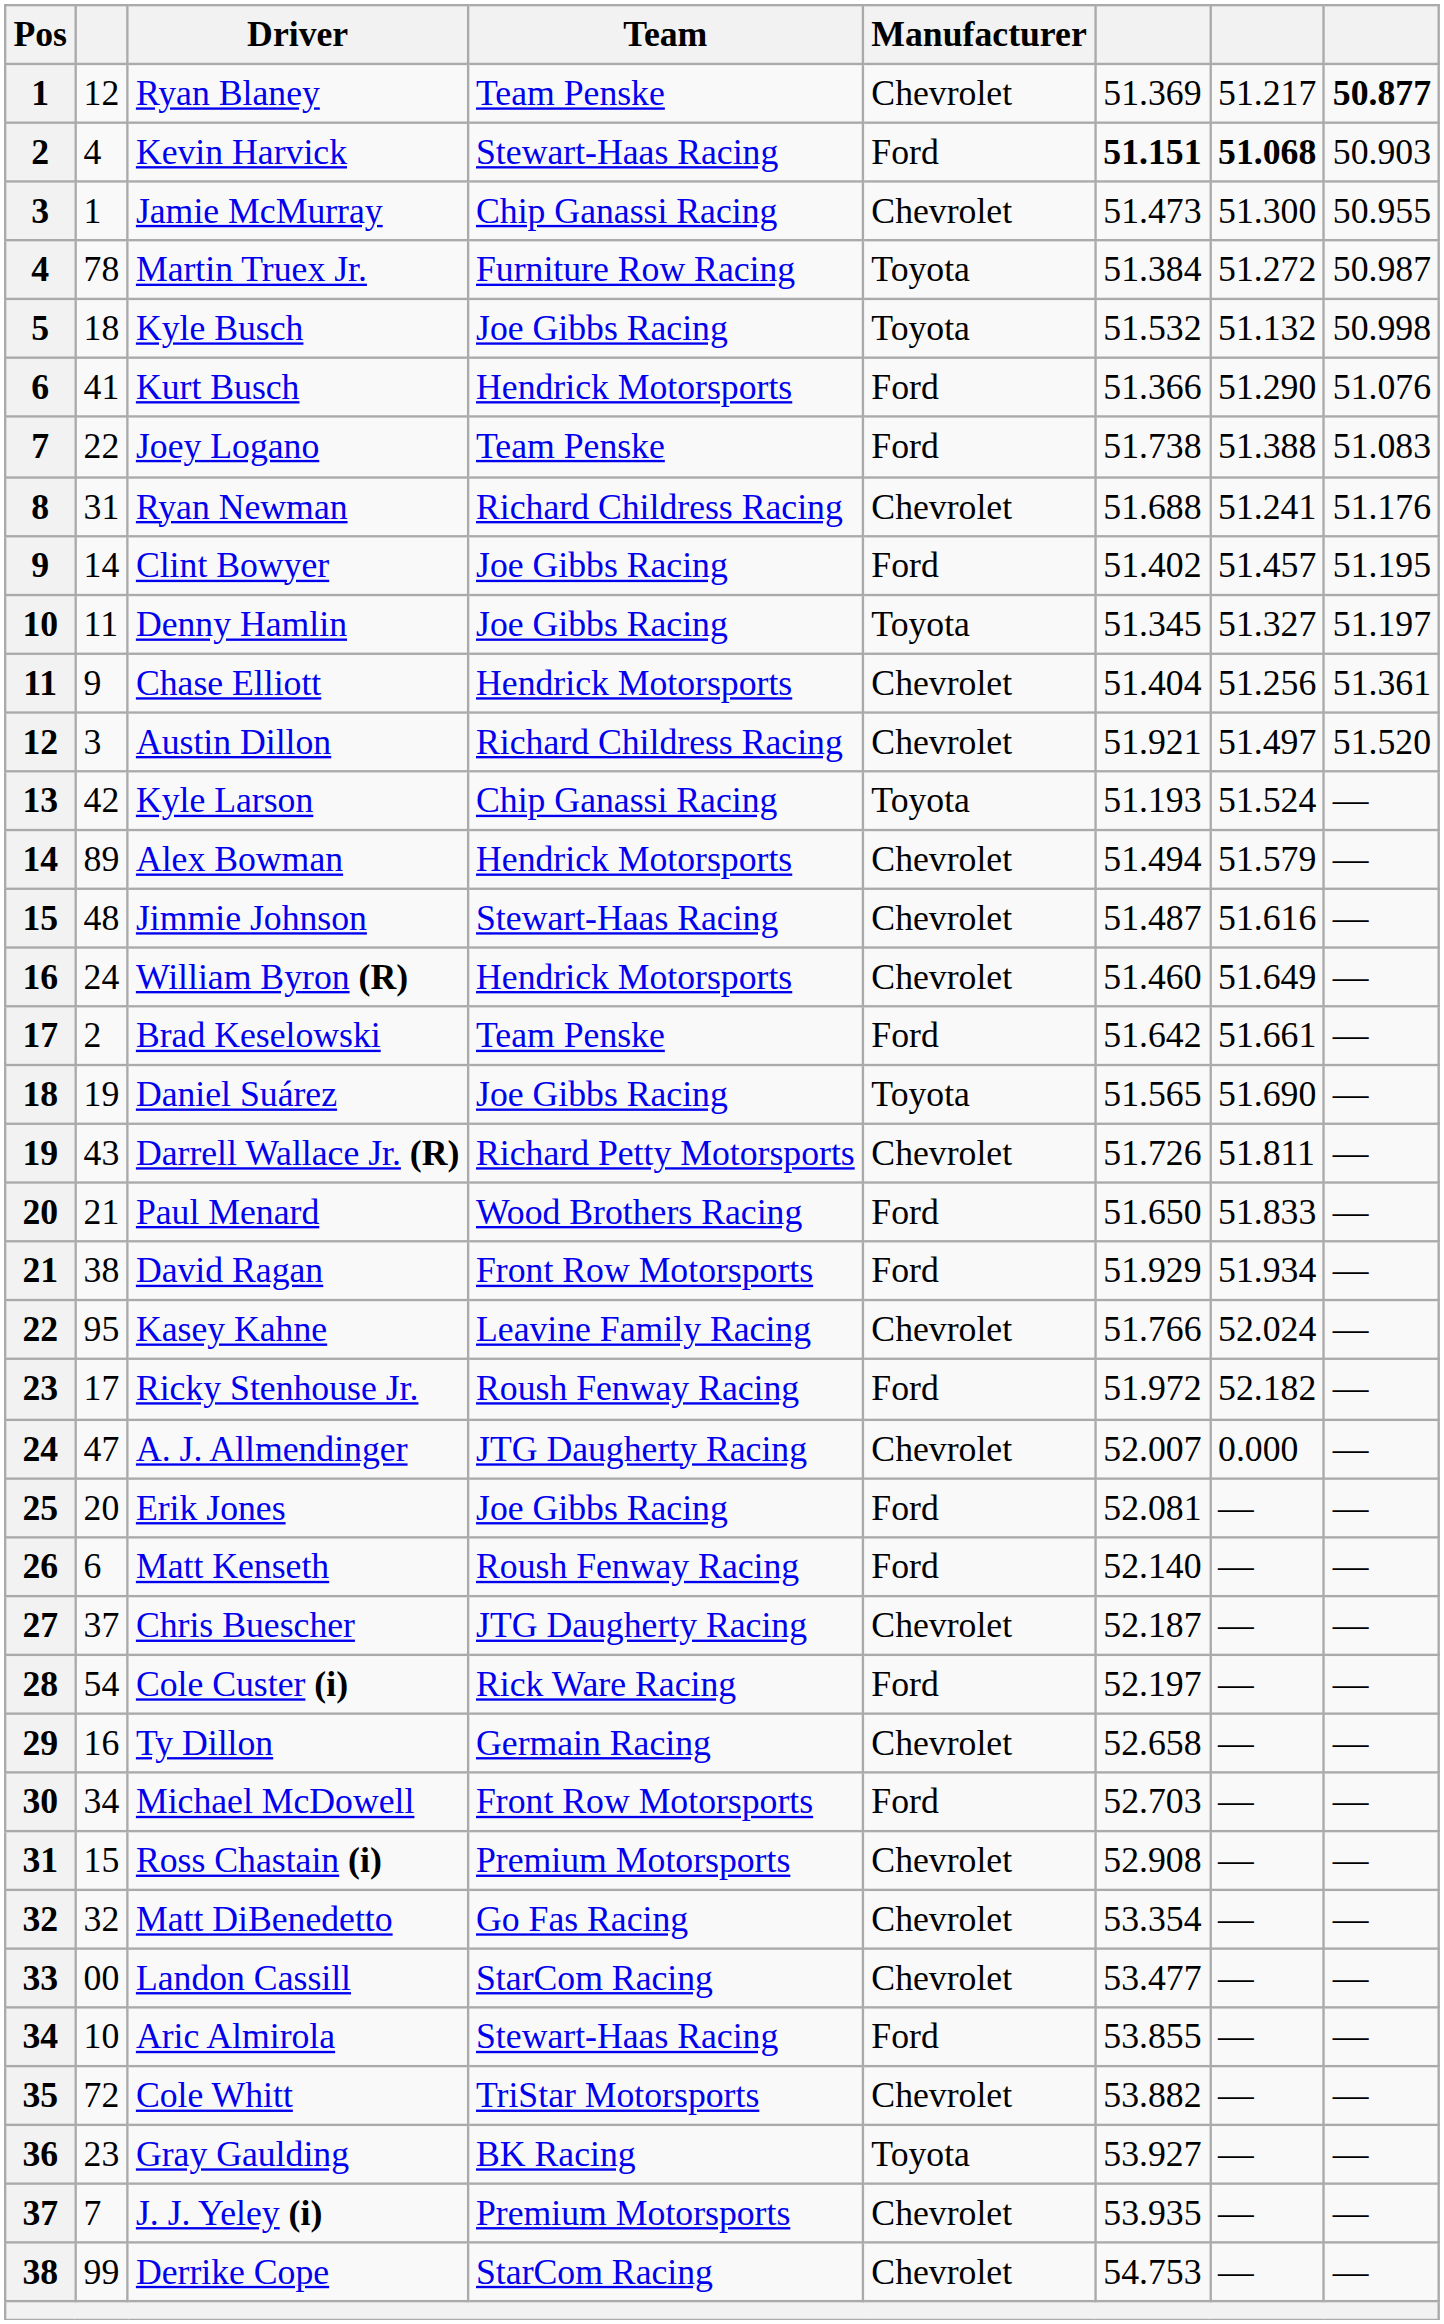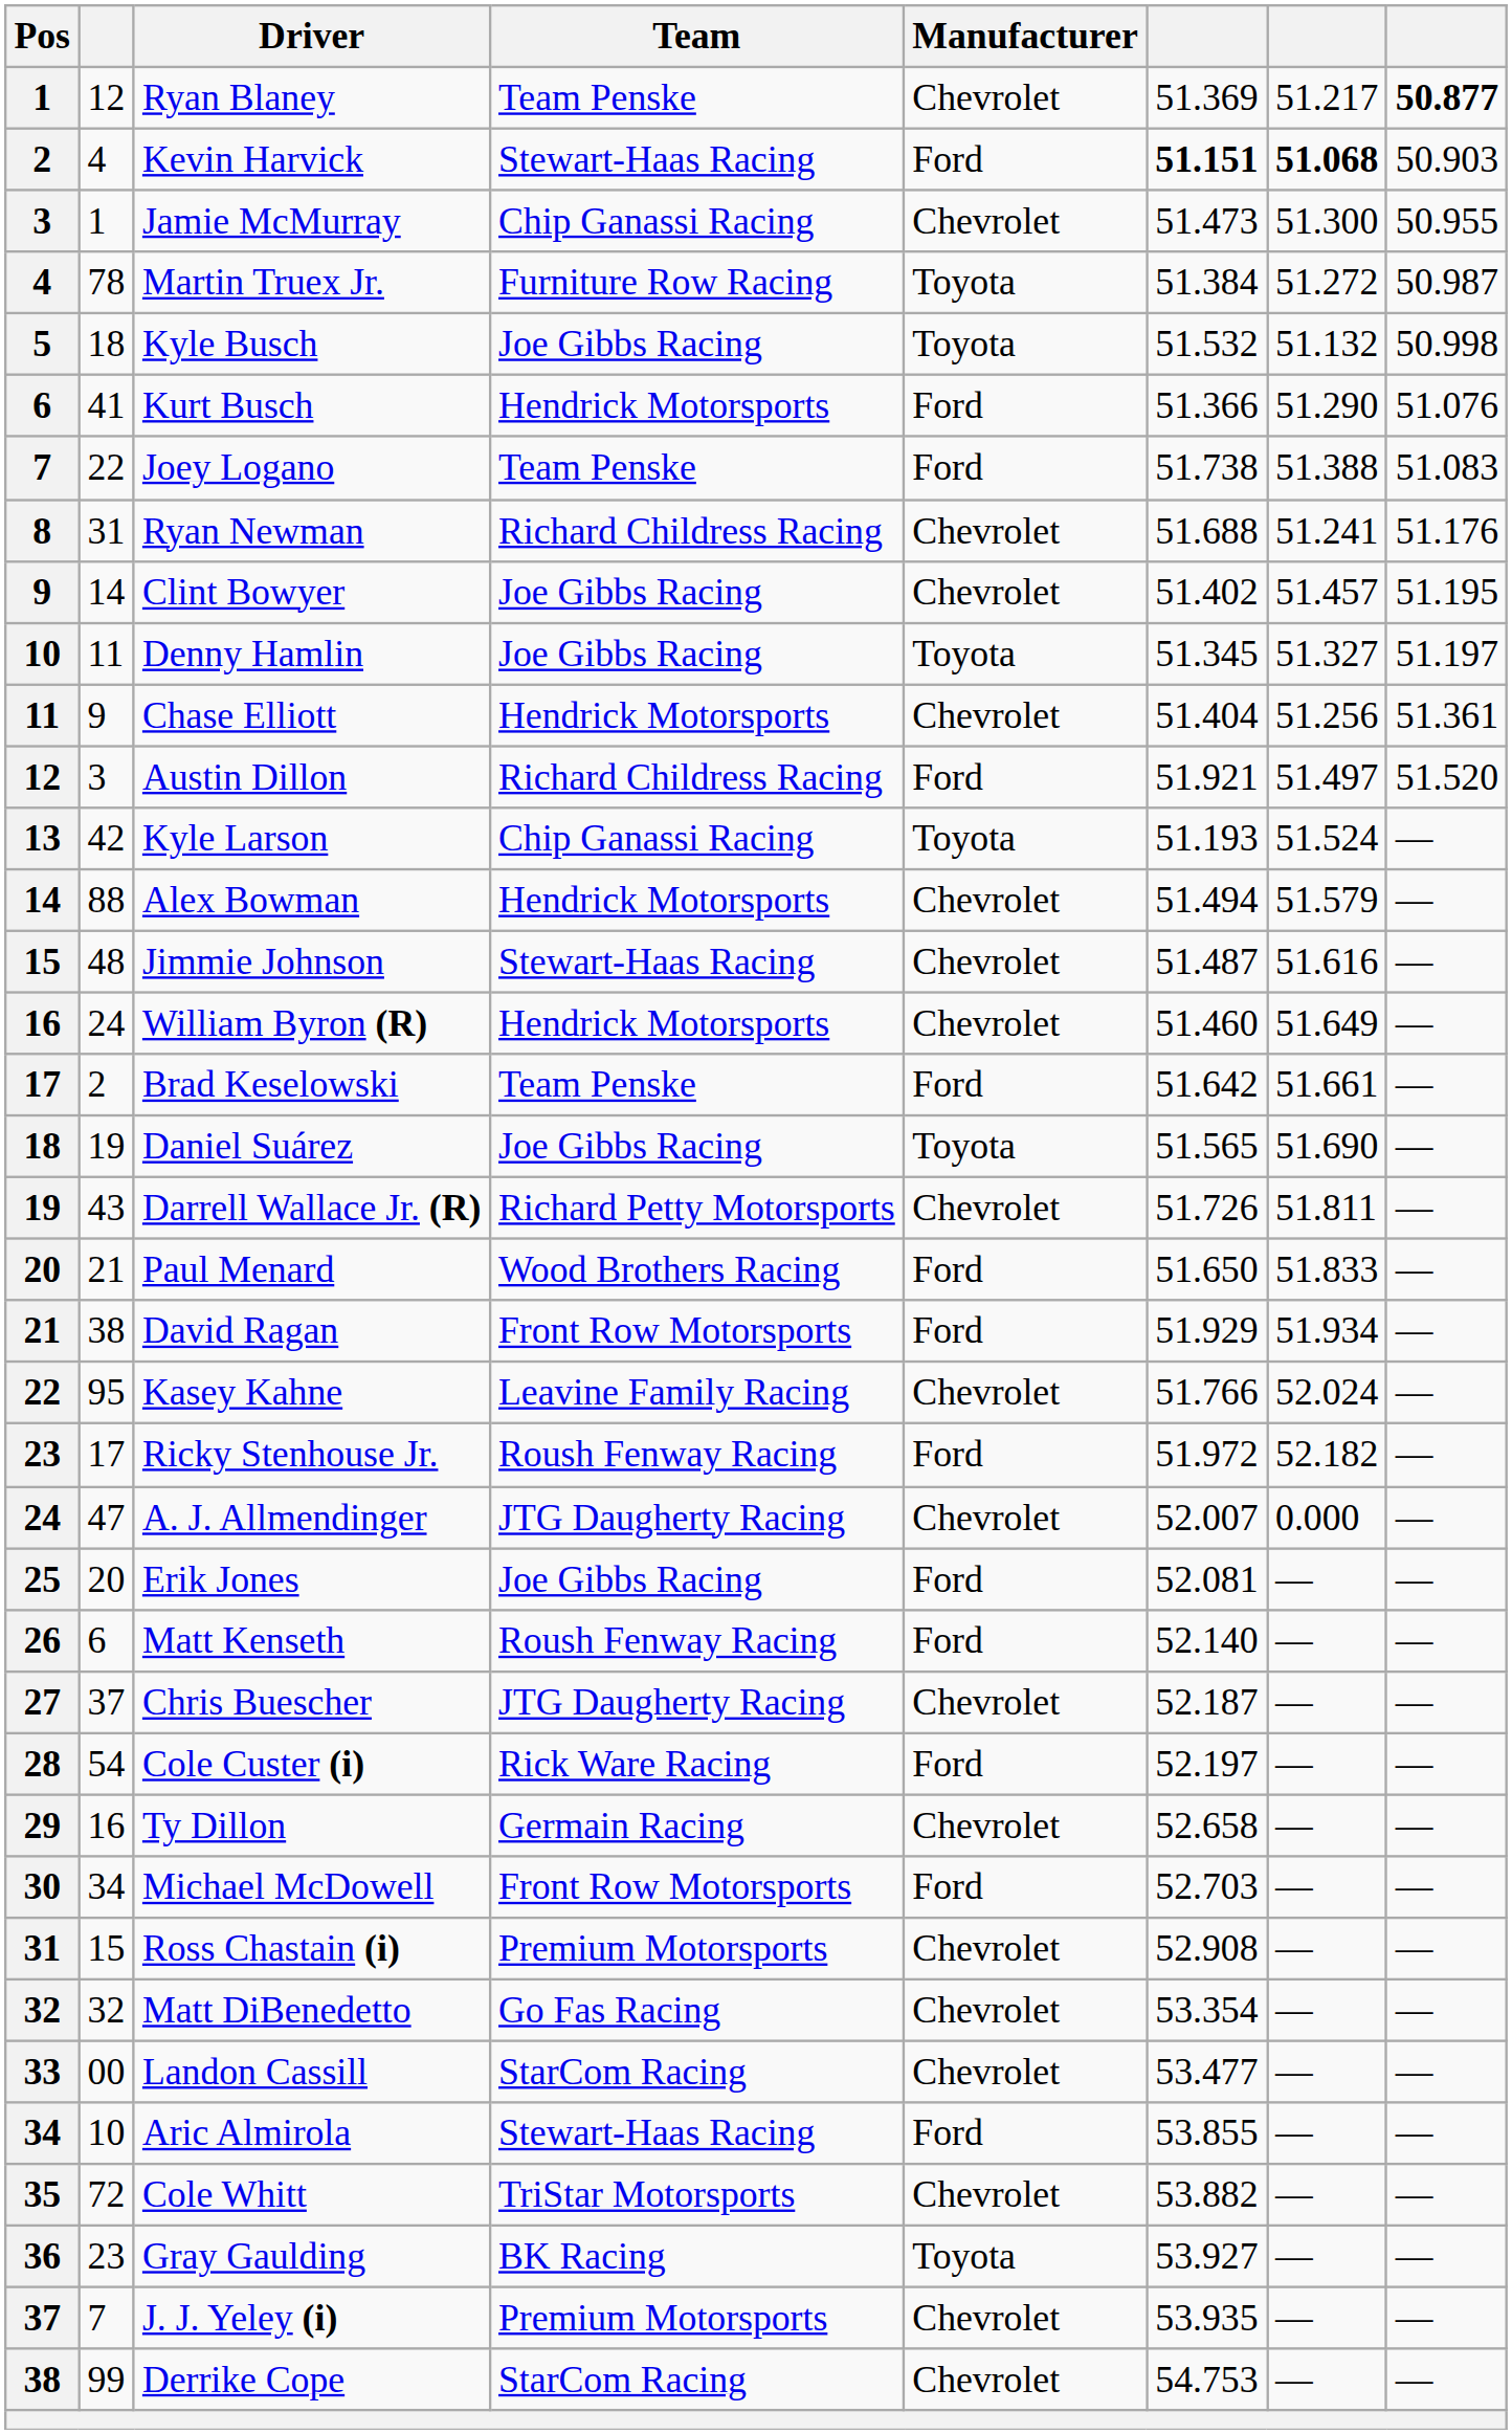 <table class="wikitable" style="font-size:95%">
 <tr>
 <th>Pos</th>
 <th></th>
 <th>Driver</th>
 <th>Team</th>
 <th>Manufacturer</th>
 <th></th>
 <th></th>
 <th></th>
 </tr>
 <tr>
 <th>1</th>
 <td>12</td>
 <td><a href='#'>Ryan Blaney</a></td>
 <td><a href='#'>Team Penske</a></td>
 <td>Chevrolet</td>
 <td>51.369</td>
 <td>51.217</td>
 <td><strong>50.877</strong></td>
 </tr>
 <tr>
 <th>2</th>
 <td>4</td>
 <td><a href='#'>Kevin Harvick</a></td>
 <td><a href='#'>Stewart-Haas Racing</a></td>
 <td>Ford</td>
 <td><strong>51.151</strong></td>
 <td><strong>51.068</strong></td>
 <td>50.903</td>
 </tr>
 <tr>
 <th>3</th>
 <td>1</td>
 <td><a href='#'>Jamie McMurray</a></td>
 <td><a href='#'>Chip Ganassi Racing</a></td>
 <td>Chevrolet</td>
 <td>51.473</td>
 <td>51.300</td>
 <td>50.955</td>
 </tr>
 <tr>
 <th>4</th>
 <td>78</td>
 <td><a href='#'>Martin Truex Jr.</a></td>
 <td><a href='#'>Furniture Row Racing</a></td>
 <td>Toyota</td>
 <td>51.384</td>
 <td>51.272</td>
 <td>50.987</td>
 </tr>
 <tr>
 <th>5</th>
 <td>18</td>
 <td><a href='#'>Kyle Busch</a></td>
 <td><a href='#'>Joe Gibbs Racing</a></td>
 <td>Toyota</td>
 <td>51.532</td>
 <td>51.132</td>
 <td>50.998</td>
 </tr>
 <tr>
 <th>6</th>
 <td>41</td>
 <td><a href='#'>Kurt Busch</a></td>
 <td><a href='#'>Hendrick Motorsports</a></td>
 <td>Ford</td>
 <td>51.366</td>
 <td>51.290</td>
 <td>51.076</td>
 </tr>
 <tr>
 <th>7</th>
 <td>22</td>
 <td><a href='#'>Joey Logano</a></td>
 <td><a href='#'>Team Penske</a></td>
 <td>Ford</td>
 <td>51.738</td>
 <td>51.388</td>
 <td>51.083</td>
 </tr>
 <tr>
 <th>8</th>
 <td>31</td>
 <td><a href='#'>Ryan Newman</a></td>
 <td><a href='#'>Richard Childress Racing</a></td>
 <td>Chevrolet</td>
 <td>51.688</td>
 <td>51.241</td>
 <td>51.176</td>
 </tr>
 <tr>
 <th>9</th>
 <td>14</td>
 <td><a href='#'>Clint Bowyer</a></td>
 <td><a href='#'>Joe Gibbs Racing</a></td>
-<td>Ford</td>
+<td>Chevrolet</td>
 <td>51.402</td>
 <td>51.457</td>
 <td>51.195</td>
 </tr>
 <tr>
 <th>10</th>
 <td>11</td>
 <td><a href='#'>Denny Hamlin</a></td>
 <td><a href='#'>Joe Gibbs Racing</a></td>
 <td>Toyota</td>
 <td>51.345</td>
 <td>51.327</td>
 <td>51.197</td>
 </tr>
 <tr>
 <th>11</th>
 <td>9</td>
 <td><a href='#'>Chase Elliott</a></td>
 <td><a href='#'>Hendrick Motorsports</a></td>
 <td>Chevrolet</td>
 <td>51.404</td>
 <td>51.256</td>
 <td>51.361</td>
 </tr>
 <tr>
 <th>12</th>
 <td>3</td>
 <td><a href='#'>Austin Dillon</a></td>
 <td><a href='#'>Richard Childress Racing</a></td>
-<td>Chevrolet</td>
+<td>Ford</td>
 <td>51.921</td>
 <td>51.497</td>
 <td>51.520</td>
 </tr>
 <tr>
 <th>13</th>
 <td>42</td>
 <td><a href='#'>Kyle Larson</a></td>
 <td><a href='#'>Chip Ganassi Racing</a></td>
 <td>Toyota</td>
 <td>51.193</td>
 <td>51.524</td>
 <td>—</td>
 </tr>
 <tr>
 <th>14</th>
-<td>89</td>
+<td>88</td>
 <td><a href='#'>Alex Bowman</a></td>
 <td><a href='#'>Hendrick Motorsports</a></td>
 <td>Chevrolet</td>
 <td>51.494</td>
 <td>51.579</td>
 <td>—</td>
 </tr>
 <tr>
 <th>15</th>
 <td>48</td>
 <td><a href='#'>Jimmie Johnson</a></td>
 <td><a href='#'>Stewart-Haas Racing</a></td>
 <td>Chevrolet</td>
 <td>51.487</td>
 <td>51.616</td>
 <td>—</td>
 </tr>
 <tr>
 <th>16</th>
 <td>24</td>
 <td><a href='#'>William Byron</a> <strong>(R)</strong></td>
 <td><a href='#'>Hendrick Motorsports</a></td>
 <td>Chevrolet</td>
 <td>51.460</td>
 <td>51.649</td>
 <td>—</td>
 </tr>
 <tr>
 <th>17</th>
 <td>2</td>
 <td><a href='#'>Brad Keselowski</a></td>
 <td><a href='#'>Team Penske</a></td>
 <td>Ford</td>
 <td>51.642</td>
 <td>51.661</td>
 <td>—</td>
 </tr>
 <tr>
 <th>18</th>
 <td>19</td>
 <td><a href='#'>Daniel Suárez</a></td>
 <td><a href='#'>Joe Gibbs Racing</a></td>
 <td>Toyota</td>
 <td>51.565</td>
 <td>51.690</td>
 <td>—</td>
 </tr>
 <tr>
 <th>19</th>
 <td>43</td>
 <td><a href='#'>Darrell Wallace Jr.</a> <strong>(R)</strong></td>
 <td><a href='#'>Richard Petty Motorsports</a></td>
 <td>Chevrolet</td>
 <td>51.726</td>
 <td>51.811</td>
 <td>—</td>
 </tr>
 <tr>
 <th>20</th>
 <td>21</td>
 <td><a href='#'>Paul Menard</a></td>
 <td><a href='#'>Wood Brothers Racing</a></td>
 <td>Ford</td>
 <td>51.650</td>
 <td>51.833</td>
 <td>—</td>
 </tr>
 <tr>
 <th>21</th>
 <td>38</td>
 <td><a href='#'>David Ragan</a></td>
 <td><a href='#'>Front Row Motorsports</a></td>
 <td>Ford</td>
 <td>51.929</td>
 <td>51.934</td>
 <td>—</td>
 </tr>
 <tr>
 <th>22</th>
 <td>95</td>
 <td><a href='#'>Kasey Kahne</a></td>
 <td><a href='#'>Leavine Family Racing</a></td>
 <td>Chevrolet</td>
 <td>51.766</td>
 <td>52.024</td>
 <td>—</td>
 </tr>
 <tr>
 <th>23</th>
 <td>17</td>
 <td><a href='#'>Ricky Stenhouse Jr.</a></td>
 <td><a href='#'>Roush Fenway Racing</a></td>
 <td>Ford</td>
 <td>51.972</td>
 <td>52.182</td>
 <td>—</td>
 </tr>
 <tr>
 <th>24</th>
 <td>47</td>
 <td><a href='#'>A. J. Allmendinger</a></td>
 <td><a href='#'>JTG Daugherty Racing</a></td>
 <td>Chevrolet</td>
 <td>52.007</td>
 <td>0.000</td>
 <td>—</td>
 </tr>
 <tr>
 <th>25</th>
 <td>20</td>
 <td><a href='#'>Erik Jones</a></td>
 <td><a href='#'>Joe Gibbs Racing</a></td>
 <td>Ford</td>
 <td>52.081</td>
 <td>—</td>
 <td>—</td>
 </tr>
 <tr>
 <th>26</th>
 <td>6</td>
 <td><a href='#'>Matt Kenseth</a></td>
 <td><a href='#'>Roush Fenway Racing</a></td>
 <td>Ford</td>
 <td>52.140</td>
 <td>—</td>
 <td>—</td>
 </tr>
 <tr>
 <th>27</th>
 <td>37</td>
 <td><a href='#'>Chris Buescher</a></td>
 <td><a href='#'>JTG Daugherty Racing</a></td>
 <td>Chevrolet</td>
 <td>52.187</td>
 <td>—</td>
 <td>—</td>
 </tr>
 <tr>
 <th>28</th>
 <td>54</td>
 <td><a href='#'>Cole Custer</a> <strong>(i)</strong></td>
 <td><a href='#'>Rick Ware Racing</a></td>
 <td>Ford</td>
 <td>52.197</td>
 <td>—</td>
 <td>—</td>
 </tr>
 <tr>
 <th>29</th>
 <td>16</td>
 <td><a href='#'>Ty Dillon</a></td>
 <td><a href='#'>Germain Racing</a></td>
 <td>Chevrolet</td>
 <td>52.658</td>
 <td>—</td>
 <td>—</td>
 </tr>
 <tr>
 <th>30</th>
 <td>34</td>
 <td><a href='#'>Michael McDowell</a></td>
 <td><a href='#'>Front Row Motorsports</a></td>
 <td>Ford</td>
 <td>52.703</td>
 <td>—</td>
 <td>—</td>
 </tr>
 <tr>
 <th>31</th>
 <td>15</td>
 <td><a href='#'>Ross Chastain</a> <strong>(i)</strong></td>
 <td><a href='#'>Premium Motorsports</a></td>
 <td>Chevrolet</td>
 <td>52.908</td>
 <td>—</td>
 <td>—</td>
 </tr>
 <tr>
 <th>32</th>
 <td>32</td>
 <td><a href='#'>Matt DiBenedetto</a></td>
 <td><a href='#'>Go Fas Racing</a></td>
 <td>Chevrolet</td>
 <td>53.354</td>
 <td>—</td>
 <td>—</td>
 </tr>
 <tr>
 <th>33</th>
 <td>00</td>
 <td><a href='#'>Landon Cassill</a></td>
 <td><a href='#'>StarCom Racing</a></td>
 <td>Chevrolet</td>
 <td>53.477</td>
 <td>—</td>
 <td>—</td>
 </tr>
 <tr>
 <th>34</th>
 <td>10</td>
 <td><a href='#'>Aric Almirola</a></td>
 <td><a href='#'>Stewart-Haas Racing</a></td>
 <td>Ford</td>
 <td>53.855</td>
 <td>—</td>
 <td>—</td>
 </tr>
 <tr>
 <th>35</th>
 <td>72</td>
 <td><a href='#'>Cole Whitt</a></td>
 <td><a href='#'>TriStar Motorsports</a></td>
 <td>Chevrolet</td>
 <td>53.882</td>
 <td>—</td>
 <td>—</td>
 </tr>
 <tr>
 <th>36</th>
 <td>23</td>
 <td><a href='#'>Gray Gaulding</a></td>
 <td><a href='#'>BK Racing</a></td>
 <td>Toyota</td>
 <td>53.927</td>
 <td>—</td>
 <td>—</td>
 </tr>
 <tr>
 <th>37</th>
 <td>7</td>
 <td><a href='#'>J. J. Yeley</a> <strong>(i)</strong></td>
 <td><a href='#'>Premium Motorsports</a></td>
 <td>Chevrolet</td>
 <td>53.935</td>
 <td>—</td>
 <td>—</td>
 </tr>
 <tr>
 <th>38</th>
 <td>99</td>
 <td><a href='#'>Derrike Cope</a></td>
 <td><a href='#'>StarCom Racing</a></td>
 <td>Chevrolet</td>
 <td>54.753</td>
 <td>—</td>
 <td>—</td>
 </tr>
 <tr>
 <th colspan="8"></th>
 </tr>
 </table>
